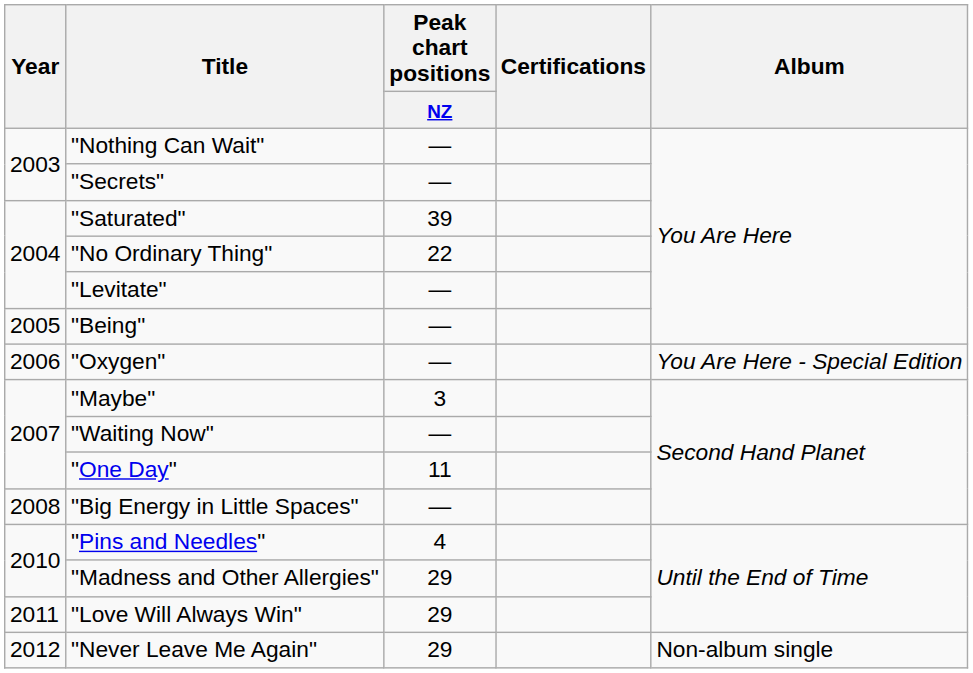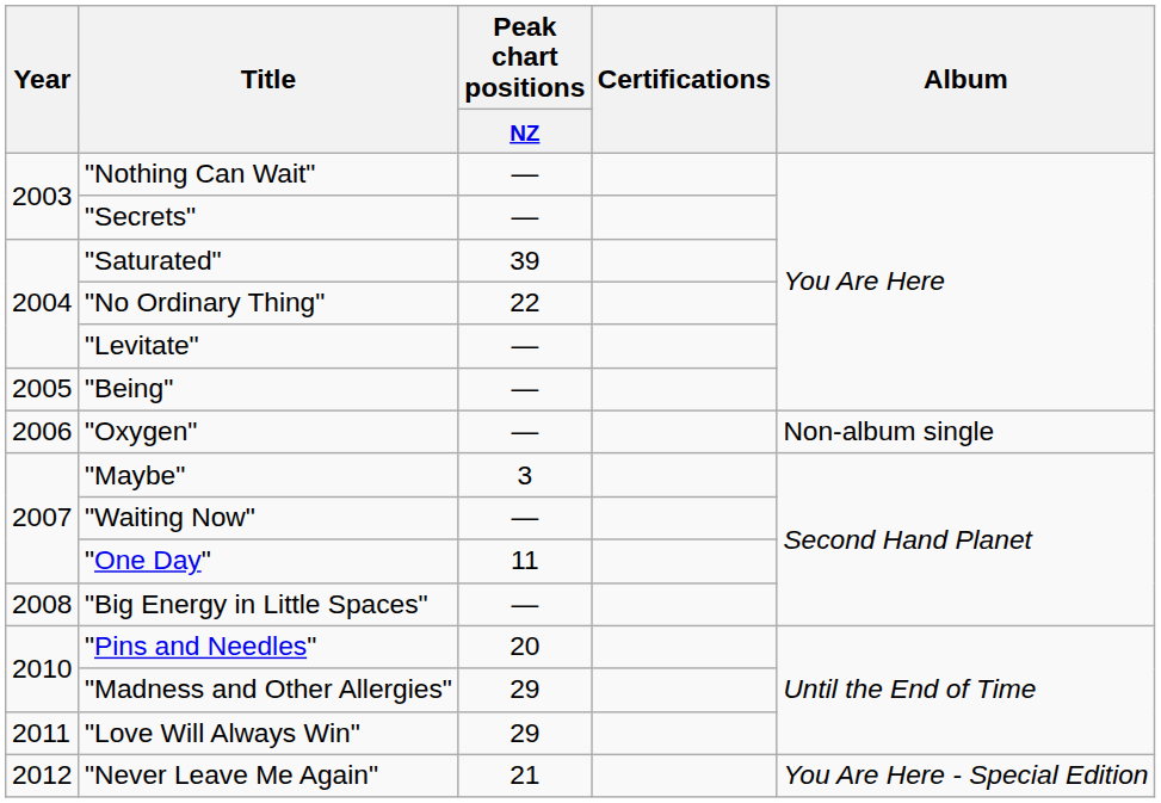 <table class="wikitable">
 <tr>
 <th rowspan="2"  width="1em">Year</th>
 <th rowspan="2">Title</th>
 <th width="3em">Peak chart positions</th>
 <th rowspan="2">Certifications</th>
 <th rowspan="2">Album</th>
 </tr>
 <tr>
 <th><small><a href='#'>NZ</a></small></th>
 </tr>
 <tr>
 <td rowspan="2">2003</td>
 <td>"Nothing Can Wait"</td>
 <td align="center">—</td>
 <td></td>
 <td rowspan="6"><em>You Are Here</em></td>
 </tr>
 <tr>
 <td>"Secrets"</td>
 <td align="center">—</td>
 <td></td>
 </tr>
 <tr>
 <td rowspan="3">2004</td>
 <td>"Saturated"</td>
 <td align="center">39</td>
 <td></td>
 </tr>
 <tr>
 <td>"No Ordinary Thing"</td>
 <td align="center">22</td>
 <td></td>
 </tr>
 <tr>
 <td>"Levitate"</td>
 <td align="center">—</td>
 <td></td>
 </tr>
 <tr>
 <td>2005</td>
 <td>"Being"</td>
 <td align="center">—</td>
 <td></td>
 </tr>
 <tr>
 <td>2006</td>
 <td>"Oxygen"</td>
 <td align="center">—</td>
 <td></td>
-<td><em>You Are Here - Special Edition</em></td>
+<td>Non-album single</td>
 </tr>
 <tr>
 <td rowspan="3">2007</td>
 <td>"Maybe"</td>
 <td align="center">3</td>
 <td></td>
 <td rowspan="4"><em>Second Hand Planet</em></td>
 </tr>
 <tr>
 <td>"Waiting Now"</td>
 <td align="center">—</td>
 <td></td>
 </tr>
 <tr>
 <td>"<a href='#'>One Day</a>"</td>
 <td align="center">11</td>
 <td></td>
 </tr>
 <tr>
 <td>2008</td>
 <td>"Big Energy in Little Spaces"</td>
 <td align="center">—</td>
 <td></td>
 </tr>
 <tr>
 <td rowspan="2">2010</td>
 <td>"<a href='#'>Pins and Needles</a>"</td>
-<td align="center">4</td>
+<td align="center">20</td>
 <td></td>
 <td rowspan="3"><em>Until the End of Time</em></td>
 </tr>
 <tr>
 <td>"Madness and Other Allergies"</td>
 <td align="center">29</td>
 <td></td>
 </tr>
 <tr>
 <td>2011</td>
 <td>"Love Will Always Win"</td>
 <td align="center">29</td>
 <td></td>
 </tr>
 <tr>
 <td>2012</td>
 <td>"Never Leave Me Again"</td>
-<td align="center">29</td>
+<td align="center">21</td>
 <td></td>
-<td>Non-album single</td>
+<td><em>You Are Here - Special Edition</em></td>
 </tr>
 </table>
